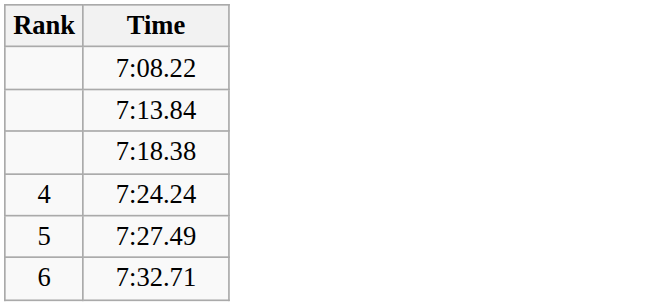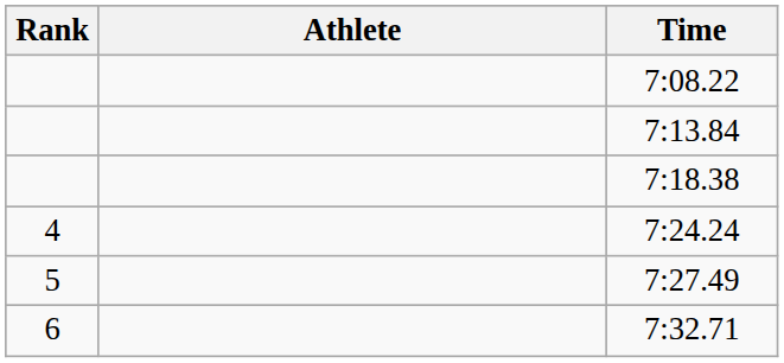 <table class=wikitable style="text-align:center">
 <tr>
 <th width=40>Rank</th>
+<th width=250>Athlete</th>
 <th width=80>Time</th>
 </tr>
 <tr>
 <td></td>
+<td align=left></td>
 <td>7:08.22</td>
 </tr>
 <tr>
 <td></td>
+<td align=left></td>
 <td>7:13.84</td>
 </tr>
 <tr>
 <td></td>
+<td align=left></td>
 <td>7:18.38</td>
 </tr>
 <tr>
 <td>4</td>
+<td align=left></td>
 <td>7:24.24</td>
 </tr>
 <tr>
 <td>5</td>
+<td align=left></td>
 <td>7:27.49</td>
 </tr>
 <tr>
 <td>6</td>
+<td align=left></td>
 <td>7:32.71</td>
 </tr>
 </table>
